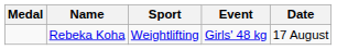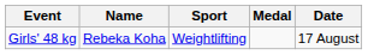 <table class="wikitable sortable" style="font-size:90%">
 <tr>
-<th>Medal</th>
+<th>Event</th>
 <th>Name</th>
 <th>Sport</th>
-<th>Event</th>
+<th>Medal</th>
 <th>Date</th>
 </tr>
 <tr>
-<td></td>
+<td><a href='#'>Girls' 48 kg</a></td>
 <td><a href='#'>Rebeka Koha</a></td>
 <td><a href='#'>Weightlifting</a></td>
-<td><a href='#'>Girls' 48 kg</a></td>
+<td></td>
 <td>17 August</td>
 </tr>
 </table>
